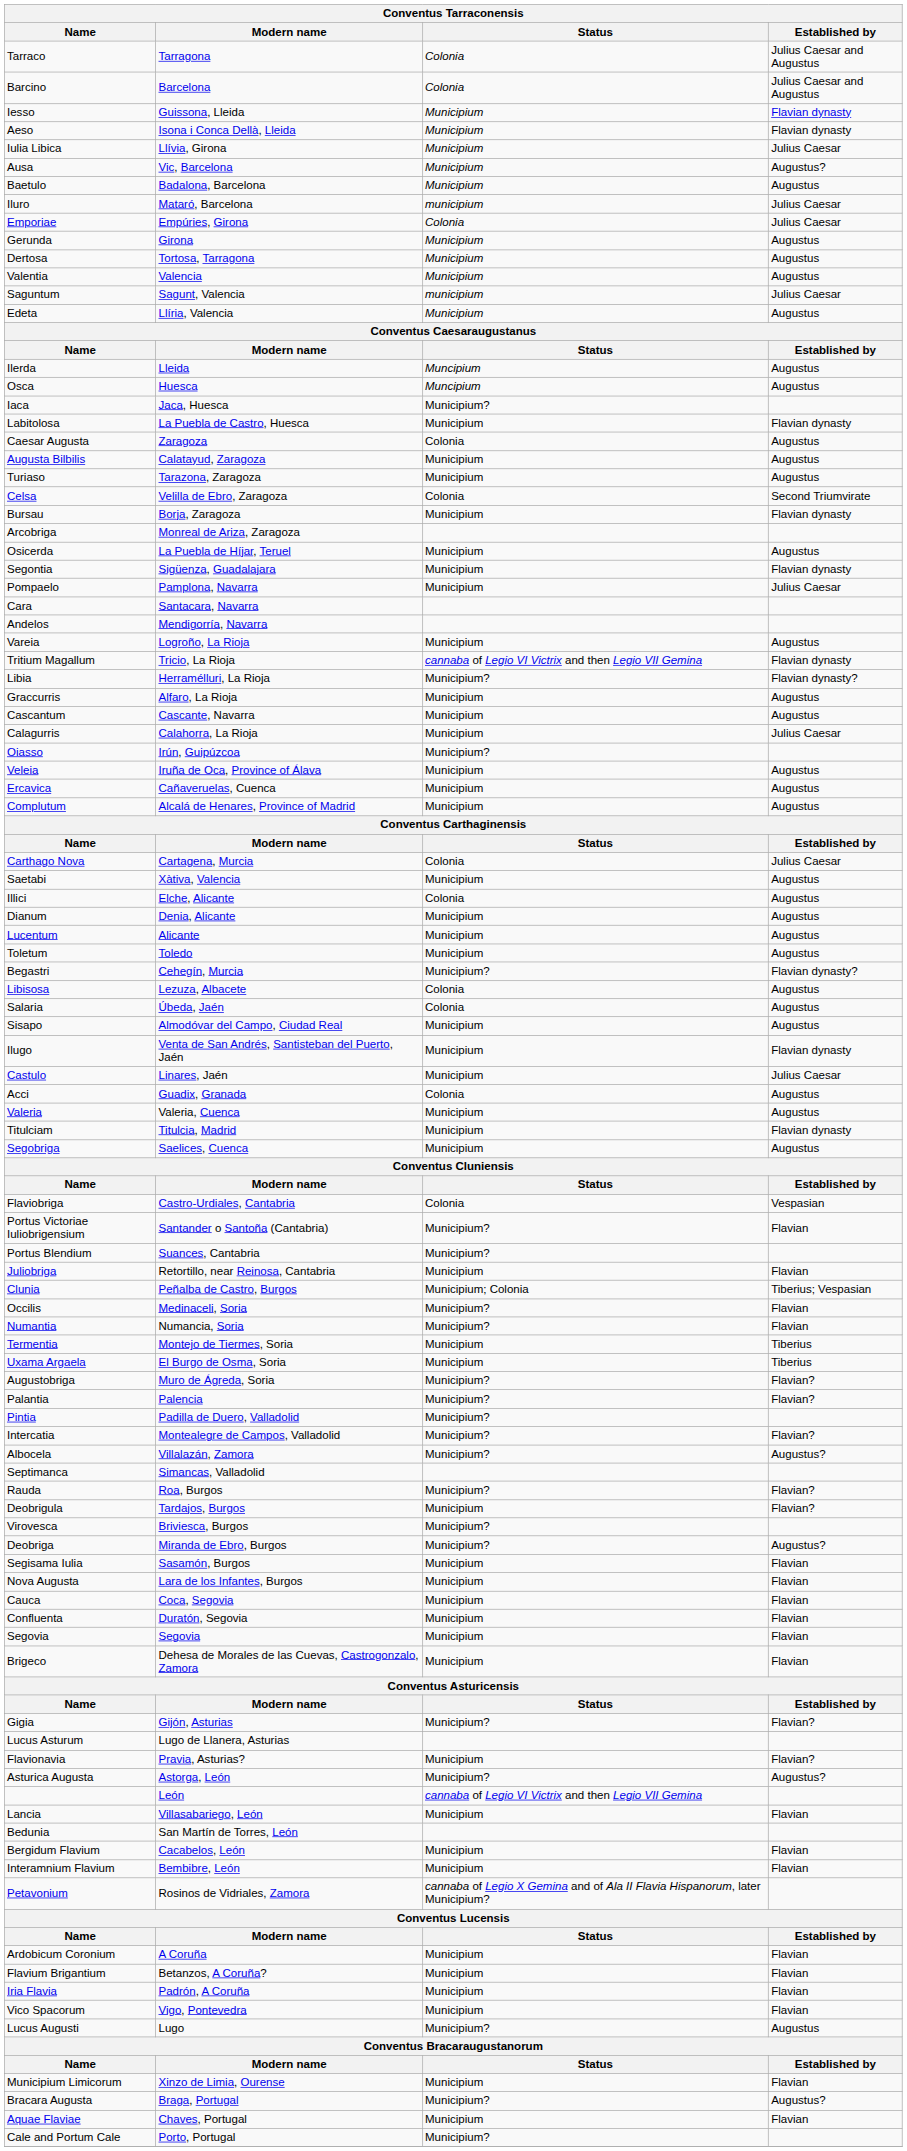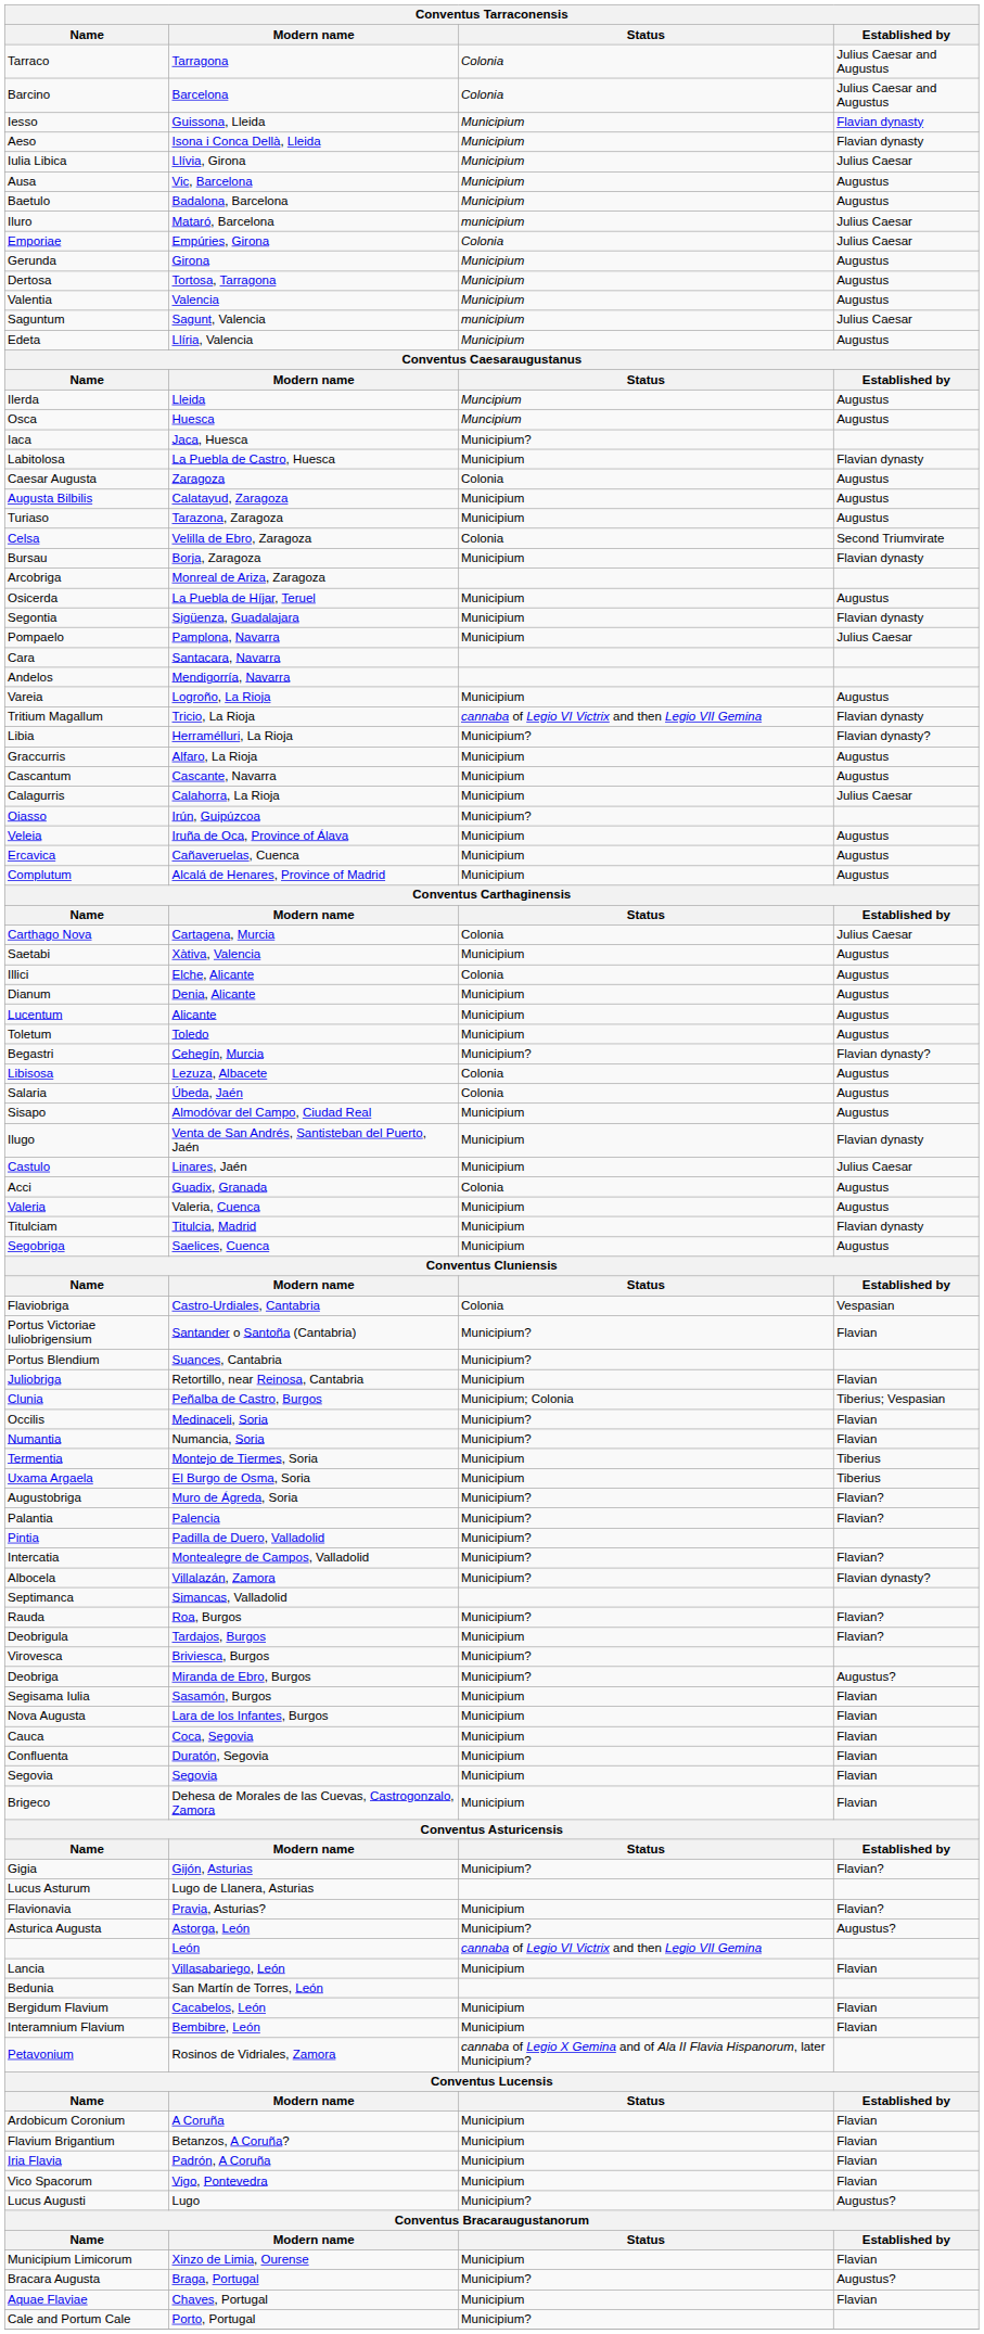 <table class="wikitable plainrowheaders" border="1">
 <tr>
 <th colspan =4>Conventus Tarraconensis</th>
 </tr>
 <tr>
 <th scope="col">Name</th>
 <th scope="col">Modern name</th>
 <th scope="col">Status</th>
 <th scope="col">Established by</th>
 </tr>
 <tr>
 <td>Tarraco</td>
 <td><a href='#'>Tarragona</a></td>
 <td><em>Colonia</em></td>
 <td>Julius Caesar and Augustus</td>
 </tr>
 <tr>
 <td>Barcino</td>
 <td><a href='#'>Barcelona</a></td>
 <td><em>Colonia</em></td>
 <td>Julius Caesar and Augustus</td>
 </tr>
 <tr>
 <td>Iesso</td>
 <td><a href='#'>Guissona</a>, Lleida</td>
 <td><em>Municipium</em></td>
 <td><a href='#'>Flavian dynasty</a></td>
 </tr>
 <tr>
 <td>Aeso</td>
 <td><a href='#'>Isona i Conca Dellà</a>, <a href='#'>Lleida</a></td>
 <td><em>Municipium</em></td>
 <td>Flavian dynasty</td>
 </tr>
 <tr>
 <td>Iulia Libica</td>
 <td><a href='#'>Llívia</a>, Girona</td>
 <td><em>Municipium</em></td>
 <td>Julius Caesar</td>
 </tr>
 <tr>
 <td>Ausa</td>
 <td><a href='#'>Vic</a>, <a href='#'>Barcelona</a></td>
 <td><em>Municipium</em></td>
-<td>Augustus?</td>
+<td>Augustus</td>
 </tr>
 <tr>
 <td>Baetulo</td>
 <td><a href='#'>Badalona</a>, Barcelona</td>
 <td><em>Municipium</em></td>
 <td>Augustus</td>
 </tr>
 <tr>
 <td>Iluro</td>
 <td><a href='#'>Mataró</a>, Barcelona</td>
 <td><em>municipium</em></td>
 <td>Julius Caesar</td>
 </tr>
 <tr>
 <td><a href='#'>Emporiae</a></td>
 <td><a href='#'>Empúries</a>, <a href='#'>Girona</a></td>
 <td><em>Colonia</em></td>
 <td>Julius Caesar</td>
 </tr>
 <tr>
 <td>Gerunda</td>
 <td><a href='#'>Girona</a></td>
 <td><em>Municipium</em></td>
 <td>Augustus</td>
 </tr>
 <tr>
 <td>Dertosa</td>
 <td><a href='#'>Tortosa</a>, <a href='#'>Tarragona</a></td>
 <td><em>Municipium</em></td>
 <td>Augustus</td>
 </tr>
 <tr>
 <td>Valentia</td>
 <td><a href='#'>Valencia</a></td>
 <td><em>Municipium</em></td>
 <td>Augustus</td>
 </tr>
 <tr>
 <td>Saguntum</td>
 <td><a href='#'>Sagunt</a>, Valencia</td>
 <td><em>municipium</em></td>
 <td>Julius Caesar</td>
 </tr>
 <tr>
 <td>Edeta</td>
 <td><a href='#'>Llíria</a>, Valencia</td>
 <td><em>Municipium</em></td>
 <td>Augustus</td>
 </tr>
 <tr>
 <th colspan =4>Conventus Caesaraugustanus</th>
 </tr>
 <tr>
 <th scope="col">Name</th>
 <th scope="col">Modern name</th>
 <th scope="col">Status</th>
 <th scope="col">Established by</th>
 </tr>
 <tr>
 <td>Ilerda</td>
 <td><a href='#'>Lleida</a></td>
 <td><em>Muncipium</em></td>
 <td>Augustus</td>
 </tr>
 <tr>
 <td>Osca</td>
 <td><a href='#'>Huesca</a></td>
 <td><em>Muncipium</em></td>
 <td>Augustus</td>
 </tr>
 <tr>
 <td>Iaca</td>
 <td><a href='#'>Jaca</a>, Huesca</td>
 <td>Municipium?</td>
 </tr>
 <tr>
 <td>Labitolosa</td>
 <td><a href='#'>La Puebla de Castro</a>, Huesca</td>
 <td>Municipium</td>
 <td>Flavian dynasty</td>
 </tr>
 <tr>
 <td>Caesar Augusta</td>
 <td><a href='#'>Zaragoza</a></td>
 <td>Colonia</td>
 <td>Augustus</td>
 </tr>
 <tr>
 <td><a href='#'>Augusta Bilbilis</a></td>
 <td><a href='#'>Calatayud</a>, <a href='#'>Zaragoza</a></td>
 <td>Municipium</td>
 <td>Augustus</td>
 </tr>
 <tr>
 <td>Turiaso</td>
 <td><a href='#'>Tarazona</a>, Zaragoza</td>
 <td>Municipium</td>
 <td>Augustus</td>
 </tr>
 <tr>
 <td><a href='#'>Celsa</a></td>
 <td><a href='#'>Velilla de Ebro</a>, Zaragoza</td>
 <td>Colonia</td>
 <td>Second Triumvirate</td>
 </tr>
 <tr>
 <td>Bursau</td>
 <td><a href='#'>Borja</a>, Zaragoza</td>
 <td>Municipium</td>
 <td>Flavian dynasty</td>
 </tr>
 <tr>
 <td>Arcobriga</td>
 <td><a href='#'>Monreal de Ariza</a>, Zaragoza</td>
 <td></td>
 <td></td>
 </tr>
 <tr>
 <td>Osicerda</td>
 <td><a href='#'>La Puebla de Híjar</a>, <a href='#'>Teruel</a></td>
 <td>Municipium</td>
 <td>Augustus</td>
 </tr>
 <tr>
 <td>Segontia</td>
 <td><a href='#'>Sigüenza</a>, <a href='#'>Guadalajara</a></td>
 <td>Municipium</td>
 <td>Flavian dynasty</td>
 </tr>
 <tr>
 <td>Pompaelo</td>
 <td><a href='#'>Pamplona</a>, <a href='#'>Navarra</a></td>
 <td>Municipium</td>
 <td>Julius Caesar</td>
 </tr>
 <tr>
 <td>Cara</td>
 <td><a href='#'>Santacara</a>, <a href='#'>Navarra</a></td>
 <td></td>
 <td></td>
 </tr>
 <tr>
 <td>Andelos</td>
 <td><a href='#'>Mendigorría</a>, <a href='#'>Navarra</a></td>
 <td></td>
 <td></td>
 </tr>
 <tr>
 <td>Vareia</td>
 <td><a href='#'>Logroño</a>, <a href='#'>La Rioja</a></td>
 <td>Municipium</td>
 <td>Augustus</td>
 </tr>
 <tr>
 <td>Tritium Magallum</td>
 <td><a href='#'>Tricio</a>, La Rioja</td>
 <td><em><a href='#'>cannaba</a></em> of <em><a href='#'>Legio VI Victrix</a></em> and then <em><a href='#'>Legio VII Gemina</a></em></td>
 <td>Flavian dynasty</td>
 </tr>
 <tr>
 <td>Libia</td>
 <td><a href='#'>Herramélluri</a>, La Rioja</td>
 <td>Municipium?</td>
 <td>Flavian dynasty?</td>
 </tr>
 <tr>
 <td>Graccurris</td>
 <td><a href='#'>Alfaro</a>, La Rioja</td>
 <td>Municipium</td>
 <td>Augustus</td>
 </tr>
 <tr>
 <td>Cascantum</td>
 <td><a href='#'>Cascante</a>, Navarra</td>
 <td>Municipium</td>
 <td>Augustus</td>
 </tr>
 <tr>
 <td>Calagurris</td>
 <td><a href='#'>Calahorra</a>, La Rioja</td>
 <td>Municipium</td>
 <td>Julius Caesar</td>
 </tr>
 <tr>
 <td><a href='#'>Oiasso</a></td>
 <td><a href='#'>Irún</a>, <a href='#'>Guipúzcoa</a></td>
 <td>Municipium?</td>
 <td></td>
 </tr>
 <tr>
 <td><a href='#'>Veleia</a></td>
 <td><a href='#'>Iruña de Oca</a>, <a href='#'>Province of Álava</a></td>
 <td>Municipium</td>
 <td>Augustus</td>
 </tr>
 <tr>
 <td><a href='#'>Ercavica</a></td>
 <td><a href='#'>Cañaveruelas</a>, Cuenca</td>
 <td>Municipium</td>
 <td>Augustus</td>
 </tr>
 <tr>
 <td><a href='#'>Complutum</a></td>
 <td><a href='#'>Alcalá de Henares</a>, <a href='#'>Province of Madrid</a></td>
 <td>Municipium</td>
 <td>Augustus</td>
 </tr>
 <tr>
 <th colspan =4>Conventus Carthaginensis</th>
 </tr>
 <tr>
 <th scope="col">Name</th>
 <th scope="col">Modern name</th>
 <th scope="col">Status</th>
 <th scope="col">Established by</th>
 </tr>
 <tr>
 <td><a href='#'>Carthago Nova</a></td>
 <td><a href='#'>Cartagena</a>, <a href='#'>Murcia</a></td>
 <td>Colonia</td>
 <td>Julius Caesar</td>
 </tr>
 <tr>
 <td>Saetabi</td>
 <td><a href='#'>Xàtiva</a>, <a href='#'>Valencia</a></td>
 <td>Municipium</td>
 <td>Augustus</td>
 </tr>
 <tr>
 <td>Illici</td>
 <td><a href='#'>Elche</a>, <a href='#'>Alicante</a></td>
 <td>Colonia</td>
 <td>Augustus</td>
 </tr>
 <tr>
 <td>Dianum</td>
 <td><a href='#'>Denia</a>, <a href='#'>Alicante</a></td>
 <td>Municipium</td>
 <td>Augustus</td>
 </tr>
 <tr>
 <td><a href='#'>Lucentum</a></td>
 <td><a href='#'>Alicante</a></td>
 <td>Municipium</td>
 <td>Augustus</td>
 </tr>
 <tr>
 <td>Toletum</td>
 <td><a href='#'>Toledo</a></td>
 <td>Municipium</td>
 <td>Augustus</td>
 </tr>
 <tr>
 <td>Begastri</td>
 <td><a href='#'>Cehegín</a>, <a href='#'>Murcia</a></td>
 <td>Municipium?</td>
 <td>Flavian dynasty?</td>
 </tr>
 <tr>
 <td><a href='#'>Libisosa</a></td>
 <td><a href='#'>Lezuza</a>, <a href='#'>Albacete</a></td>
 <td>Colonia</td>
 <td>Augustus</td>
 </tr>
 <tr>
 <td>Salaria</td>
 <td><a href='#'>Úbeda</a>, <a href='#'>Jaén</a></td>
 <td>Colonia</td>
 <td>Augustus</td>
 </tr>
 <tr>
 <td>Sisapo</td>
 <td><a href='#'>Almodóvar del Campo</a>, <a href='#'>Ciudad Real</a></td>
 <td>Municipium</td>
 <td>Augustus</td>
 </tr>
 <tr>
 <td>Ilugo</td>
 <td><a href='#'>Venta de San Andrés</a>, <a href='#'>Santisteban del Puerto</a>, Jaén</td>
 <td>Municipium</td>
 <td>Flavian dynasty</td>
 </tr>
 <tr>
 <td><a href='#'>Castulo</a></td>
 <td><a href='#'>Linares</a>, Jaén</td>
 <td>Municipium</td>
 <td>Julius Caesar</td>
 </tr>
 <tr>
 <td>Acci</td>
 <td><a href='#'>Guadix</a>, <a href='#'>Granada</a></td>
 <td>Colonia</td>
 <td>Augustus</td>
 </tr>
 <tr>
 <td><a href='#'>Valeria</a></td>
 <td>Valeria, <a href='#'>Cuenca</a></td>
 <td>Municipium</td>
 <td>Augustus</td>
 </tr>
 <tr>
 <td>Titulciam</td>
 <td><a href='#'>Titulcia</a>, <a href='#'>Madrid</a></td>
 <td>Municipium</td>
 <td>Flavian dynasty</td>
 </tr>
 <tr .>
 <td><a href='#'>Segobriga</a></td>
 <td><a href='#'>Saelices</a>, <a href='#'>Cuenca</a></td>
 <td>Municipium</td>
 <td>Augustus</td>
 </tr>
 <tr>
 <th colspan =4>Conventus Cluniensis</th>
 </tr>
 <tr>
 <th scope="col">Name</th>
 <th scope="col">Modern name</th>
 <th scope="col">Status</th>
 <th scope="col">Established by</th>
 </tr>
 <tr>
 <td>Flaviobriga</td>
 <td><a href='#'>Castro-Urdiales</a>, <a href='#'>Cantabria</a></td>
 <td>Colonia</td>
 <td>Vespasian</td>
 </tr>
 <tr>
 <td>Portus Victoriae Iuliobrigensium</td>
 <td><a href='#'>Santander</a> o <a href='#'>Santoña</a> (Cantabria)</td>
 <td>Municipium?</td>
 <td>Flavian</td>
 </tr>
 <tr>
 <td>Portus Blendium</td>
 <td><a href='#'>Suances</a>, Cantabria</td>
 <td>Municipium?</td>
 <td></td>
 </tr>
 <tr>
 <td><a href='#'>Juliobriga</a></td>
 <td>Retortillo, near <a href='#'>Reinosa</a>, Cantabria</td>
 <td>Municipium</td>
 <td>Flavian</td>
 </tr>
 <tr>
 <td><a href='#'>Clunia</a></td>
 <td><a href='#'>Peñalba de Castro</a>, <a href='#'>Burgos</a></td>
 <td>Municipium; Colonia</td>
 <td>Tiberius; Vespasian</td>
 </tr>
 <tr>
 <td>Occilis</td>
 <td><a href='#'>Medinaceli</a>, <a href='#'>Soria</a></td>
 <td>Municipium?</td>
 <td>Flavian</td>
 </tr>
 <tr>
 <td><a href='#'>Numantia</a></td>
 <td>Numancia, <a href='#'>Soria</a></td>
 <td>Municipium?</td>
 <td>Flavian</td>
 </tr>
 <tr>
 <td><a href='#'>Termentia</a></td>
 <td><a href='#'>Montejo de Tiermes</a>, Soria</td>
 <td>Municipium</td>
 <td>Tiberius</td>
 </tr>
 <tr>
 <td><a href='#'>Uxama Argaela</a></td>
 <td><a href='#'>El Burgo de Osma</a>, Soria</td>
 <td>Municipium</td>
 <td>Tiberius</td>
 </tr>
 <tr>
 <td>Augustobriga</td>
 <td><a href='#'>Muro de Ágreda</a>, Soria</td>
 <td>Municipium?</td>
 <td>Flavian?</td>
 </tr>
 <tr>
 <td>Palantia</td>
 <td><a href='#'>Palencia</a></td>
 <td>Municipium?</td>
 <td>Flavian?</td>
 </tr>
 <tr>
 <td><a href='#'>Pintia</a></td>
 <td><a href='#'>Padilla de Duero</a>, <a href='#'>Valladolid</a></td>
 <td>Municipium?</td>
 <td></td>
 </tr>
 <tr>
 <td>Intercatia</td>
 <td><a href='#'>Montealegre de Campos</a>, Valladolid</td>
 <td>Municipium?</td>
 <td>Flavian?</td>
 </tr>
 <tr>
 <td>Albocela</td>
 <td><a href='#'>Villalazán</a>, <a href='#'>Zamora</a></td>
 <td>Municipium?</td>
-<td>Augustus?</td>
+<td>Flavian dynasty?</td>
 </tr>
 <tr>
 <td>Septimanca</td>
 <td><a href='#'>Simancas</a>, Valladolid</td>
 <td></td>
 <td></td>
 </tr>
 <tr>
 <td>Rauda</td>
 <td><a href='#'>Roa</a>, Burgos</td>
 <td>Municipium?</td>
 <td>Flavian?</td>
 </tr>
 <tr>
 <td>Deobrigula</td>
 <td><a href='#'>Tardajos</a>, <a href='#'>Burgos</a></td>
 <td>Municipium</td>
 <td>Flavian?</td>
 </tr>
 <tr>
 <td>Virovesca</td>
 <td><a href='#'>Briviesca</a>, Burgos</td>
 <td>Municipium?</td>
 <td></td>
 </tr>
 <tr>
 <td>Deobriga</td>
 <td><a href='#'>Miranda de Ebro</a>, Burgos</td>
 <td>Municipium?</td>
 <td>Augustus?</td>
 </tr>
 <tr>
 <td>Segisama Iulia</td>
 <td><a href='#'>Sasamón</a>, Burgos</td>
 <td>Municipium</td>
 <td>Flavian</td>
 </tr>
 <tr>
 <td>Nova Augusta</td>
 <td><a href='#'>Lara de los Infantes</a>, Burgos</td>
 <td>Municipium</td>
 <td>Flavian</td>
 </tr>
 <tr>
 <td>Cauca</td>
 <td><a href='#'>Coca</a>, <a href='#'>Segovia</a></td>
 <td>Municipium</td>
 <td>Flavian</td>
 </tr>
 <tr>
 <td>Confluenta</td>
 <td><a href='#'>Duratón</a>, Segovia</td>
 <td>Municipium</td>
 <td>Flavian</td>
 </tr>
 <tr>
 <td>Segovia</td>
 <td><a href='#'>Segovia</a></td>
 <td>Municipium</td>
 <td>Flavian</td>
 </tr>
 <tr>
 <td>Brigeco</td>
 <td>Dehesa de Morales de las Cuevas, <a href='#'>Castrogonzalo</a>, <a href='#'>Zamora</a></td>
 <td>Municipium</td>
 <td>Flavian</td>
 </tr>
 <tr>
 <th colspan =4>Conventus Asturicensis</th>
 </tr>
 <tr>
 <th scope="col">Name</th>
 <th scope="col">Modern name</th>
 <th scope="col">Status</th>
 <th scope="col">Established by</th>
 </tr>
 <tr>
 <td>Gigia</td>
 <td><a href='#'>Gijón</a>, <a href='#'>Asturias</a></td>
 <td>Municipium?</td>
 <td>Flavian?</td>
 </tr>
 <tr>
 <td>Lucus Asturum</td>
 <td>Lugo de Llanera, Asturias</td>
 <td></td>
 <td></td>
 </tr>
 <tr>
 <td>Flavionavia</td>
 <td><a href='#'>Pravia</a>, Asturias?</td>
 <td>Municipium</td>
 <td>Flavian?</td>
 </tr>
 <tr>
 <td>Asturica Augusta</td>
 <td><a href='#'>Astorga</a>, <a href='#'>León</a></td>
 <td>Municipium?</td>
 <td>Augustus?</td>
 </tr>
 <tr>
 <td></td>
 <td><a href='#'>León</a></td>
 <td><em><a href='#'>cannaba</a></em> of <em><a href='#'>Legio VI Victrix</a></em> and then <em><a href='#'>Legio VII Gemina</a></em></td>
 <td></td>
 </tr>
 <tr>
 <td>Lancia</td>
 <td><a href='#'>Villasabariego</a>, <a href='#'>León</a></td>
 <td>Municipium</td>
 <td>Flavian</td>
 </tr>
 <tr>
 <td>Bedunia</td>
 <td>San Martín de Torres, <a href='#'>León</a></td>
 <td></td>
 <td></td>
 </tr>
 <tr>
 <td>Bergidum Flavium</td>
 <td><a href='#'>Cacabelos</a>, <a href='#'>León</a></td>
 <td>Municipium</td>
 <td>Flavian</td>
 </tr>
 <tr>
 <td>Interamnium Flavium</td>
 <td><a href='#'>Bembibre</a>, <a href='#'>León</a></td>
 <td>Municipium</td>
 <td>Flavian</td>
 </tr>
 <tr>
 <td><a href='#'>Petavonium</a></td>
 <td>Rosinos de Vidriales, <a href='#'>Zamora</a></td>
 <td><em>cannaba</em> of <em><a href='#'>Legio X Gemina</a></em> and of <em>Ala II Flavia Hispanorum</em>, later Municipium?</td>
 <td></td>
 </tr>
 <tr>
 <th colspan =4>Conventus Lucensis</th>
 </tr>
 <tr>
 <th scope="col">Name</th>
 <th scope="col">Modern name</th>
 <th scope="col">Status</th>
 <th scope="col">Established by</th>
 </tr>
 <tr>
 <td>Ardobicum Coronium</td>
 <td><a href='#'>A Coruña</a></td>
 <td>Municipium</td>
 <td>Flavian</td>
 </tr>
 <tr>
 <td>Flavium Brigantium</td>
 <td>Betanzos, <a href='#'>A Coruña</a>?</td>
 <td>Municipium</td>
 <td>Flavian</td>
 </tr>
 <tr>
 <td><a href='#'>Iria Flavia</a></td>
 <td><a href='#'>Padrón</a>, <a href='#'>A Coruña</a></td>
 <td>Municipium</td>
 <td>Flavian</td>
 </tr>
 <tr>
 <td>Vico Spacorum</td>
 <td><a href='#'>Vigo</a>, <a href='#'>Pontevedra</a></td>
 <td>Municipium</td>
 <td>Flavian</td>
 </tr>
 <tr>
 <td>Lucus Augusti</td>
 <td>Lugo</td>
 <td>Municipium?</td>
-<td>Augustus</td>
+<td>Augustus?</td>
 </tr>
 <tr>
 <th colspan =4>Conventus Bracaraugustanorum</th>
 </tr>
 <tr>
 <th scope="col">Name</th>
 <th scope="col">Modern name</th>
 <th scope="col">Status</th>
 <th scope="col">Established by</th>
 </tr>
 <tr>
 <td>Municipium Limicorum</td>
 <td><a href='#'>Xinzo de Limia</a>, <a href='#'>Ourense</a></td>
 <td>Municipium</td>
 <td>Flavian</td>
 </tr>
 <tr>
 <td>Bracara Augusta</td>
 <td><a href='#'>Braga</a>, <a href='#'>Portugal</a></td>
 <td>Municipium?</td>
 <td>Augustus?</td>
 </tr>
 <tr>
 <td><a href='#'>Aquae Flaviae</a></td>
 <td><a href='#'>Chaves</a>, Portugal</td>
 <td>Municipium</td>
 <td>Flavian</td>
 </tr>
 <tr>
 <td>Cale and Portum Cale</td>
 <td><a href='#'>Porto</a>, Portugal</td>
 <td>Municipium?</td>
 <td></td>
 </tr>
 <tr>
 </tr>
 </table>
